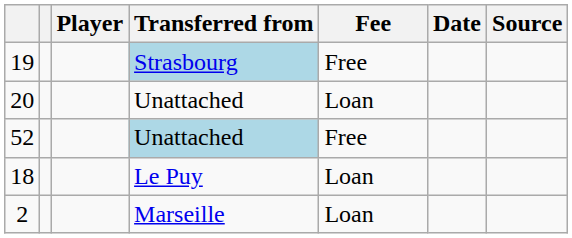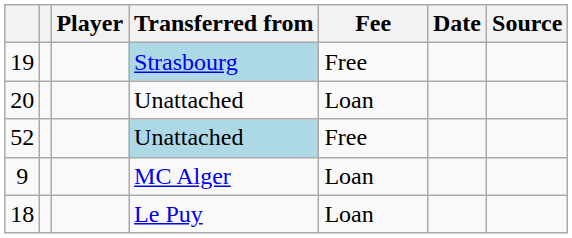 <table class="wikitable plainrowheaders sortable">
 <tr>
 <th></th>
 <th></th>
 <th scope="col">Player</th>
 <th>Transferred from</th>
 <th style="width: 65px;">Fee</th>
 <th scope="col">Date</th>
 <th scope="col">Source</th>
 </tr>
 <tr>
 <td align="center">19</td>
 <td align="center"></td>
 <td></td>
 <td style="background: lightblue;"> <a href='#'>Strasbourg</a></td>
 <td>Free</td>
 <td></td>
 <td></td>
 </tr>
 <tr>
 <td align="center">20</td>
 <td align="center"></td>
 <td></td>
 <td>Unattached</td>
 <td>Loan</td>
 <td></td>
 <td></td>
 </tr>
 <tr>
 <td align="center">52</td>
 <td align="center"></td>
 <td></td>
 <td style="background: lightblue;">Unattached</td>
 <td>Free</td>
 <td></td>
 <td></td>
 </tr>
 <tr>
+<td align="center">9</td>
+<td align="center"></td>
+<td></td>
+<td> <a href='#'>MC Alger</a></td>
+<td>Loan</td>
+<td></td>
+<td></td>
+</tr>
+<tr>
 <td align="center">18</td>
 <td align="center"></td>
 <td></td>
 <td> <a href='#'>Le Puy</a></td>
 <td>Loan</td>
 <td></td>
 <td></td>
 </tr>
-<tr>
-<td align="center">2</td>
-<td align="center"></td>
-<td></td>
-<td> <a href='#'>Marseille</a></td>
-<td>Loan</td>
-<td></td>
-<td></td>
-</tr>
 </table>
